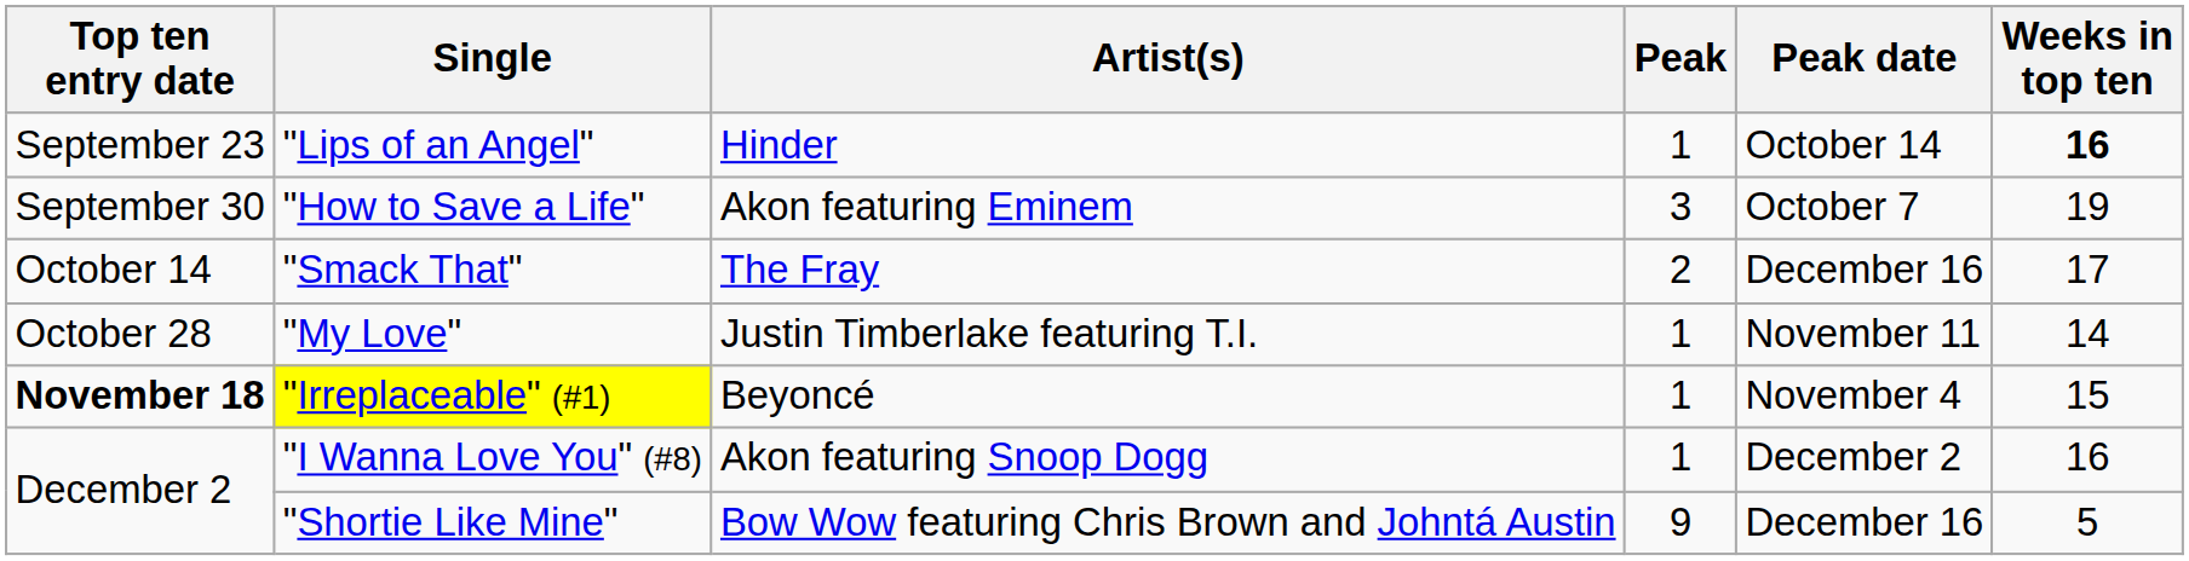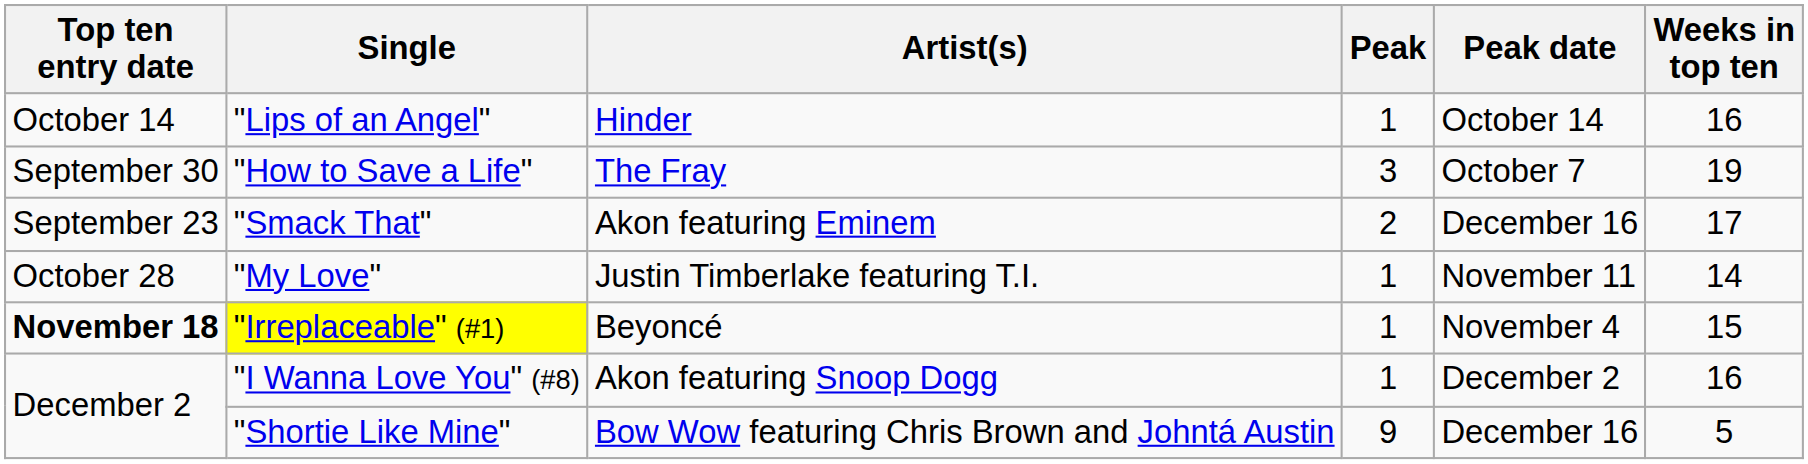 <table class="wikitable sortable">
 <tr>
 <th>Top ten<br>entry date</th>
 <th>Single</th>
 <th>Artist(s)</th>
 <th data-sort-type="number">Peak</th>
 <th>Peak date</th>
 <th data-sort-type="number">Weeks in<br>top ten</th>
 </tr>
 <tr>
-<td>September 23</td>
+<td>October 14</td>
 <td>"<a href='#'>Lips of an Angel</a>"</td>
 <td><a href='#'>Hinder</a></td>
 <td align=center>1</td>
 <td>October 14</td>
-<td align=center><strong>16</strong></td>
+<td align=center>16</td>
 </tr>
 <tr>
 <td>September 30</td>
 <td>"<a href='#'>How to Save a Life</a>"</td>
-<td>Akon featuring <a href='#'>Eminem</a></td>
+<td><a href='#'>The Fray</a></td>
 <td align=center>3</td>
 <td>October 7</td>
 <td align=center>19</td>
 </tr>
 <tr>
-<td>October 14</td>
+<td>September 23</td>
 <td>"<a href='#'>Smack That</a>"</td>
-<td><a href='#'>The Fray</a></td>
+<td>Akon featuring <a href='#'>Eminem</a></td>
 <td align=center>2</td>
 <td>December 16</td>
 <td align=center>17</td>
 </tr>
 <tr>
 <td>October 28</td>
 <td>"<a href='#'>My Love</a>"</td>
 <td>Justin Timberlake featuring T.I.</td>
 <td align=center>1</td>
 <td>November 11</td>
 <td align=center>14</td>
 </tr>
 <tr>
 <td><strong>November 18</strong></td>
 <td style= "background:#FFFF00">"<a href='#'>Irreplaceable</a>"  <small>(#1)</small></td>
 <td>Beyoncé</td>
 <td align=center>1</td>
 <td>November 4</td>
 <td align=center>15</td>
 </tr>
 <tr>
 <td rowspan="2">December 2</td>
 <td>"<a href='#'>I Wanna Love You</a>" <small>(#8)</small></td>
 <td>Akon featuring <a href='#'>Snoop Dogg</a></td>
 <td align=center>1</td>
 <td>December 2</td>
 <td align=center>16</td>
 </tr>
 <tr>
 <td>"<a href='#'>Shortie Like Mine</a>"</td>
 <td><a href='#'>Bow Wow</a> featuring Chris Brown and <a href='#'>Johntá Austin</a></td>
 <td align=center>9</td>
 <td>December 16</td>
 <td align=center>5</td>
 </tr>
 </table>
